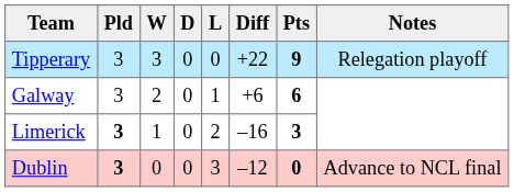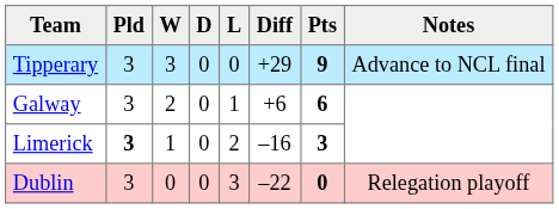 <table style=border-collapse:collapse border=1 cellspacing=0 cellpadding=5>
 <tr align=center bgcolor=#efefef>
 <th>Team</th>
 <th>Pld</th>
 <th>W</th>
 <th>D</th>
 <th>L</th>
 <th>Diff</th>
 <th>Pts</th>
 <th>Notes</th>
 </tr>
 <tr align=center style="background:#BBEBFF">
 <td style="text-align:left;"> <a href='#'>Tipperary</a></td>
 <td>3</td>
 <td>3</td>
 <td>0</td>
 <td>0</td>
-<td>+22</td>
+<td>+29</td>
 <td><strong>9</strong></td>
-<td>Relegation playoff</td>
+<td rowspan=1>Advance to NCL final</td>
 </tr>
 <tr align=center style="background:#FFFFFF;">
 <td style="text-align:left;"> <a href='#'>Galway</a></td>
 <td>3</td>
 <td>2</td>
 <td>0</td>
 <td>1</td>
 <td>+6</td>
 <td><strong>6</strong></td>
 <td rowspan=2></td>
 </tr>
 <tr align=center style="background:#FFFFFF;">
 <td style="text-align:left;"> <a href='#'>Limerick</a></td>
 <td><strong>3</strong></td>
 <td>1</td>
 <td>0</td>
 <td>2</td>
 <td>–16</td>
 <td><strong>3</strong></td>
 </tr>
 <tr align=center style="background:#FFCCCC;">
 <td style="text-align:left;"> <a href='#'>Dublin</a></td>
-<td><strong>3</strong></td>
+<td>3</td>
 <td>0</td>
 <td>0</td>
 <td>3</td>
-<td>–12</td>
+<td>–22</td>
 <td><strong>0</strong></td>
-<td rowspan=1>Advance to NCL final</td>
+<td>Relegation playoff</td>
 </tr>
 </table>
